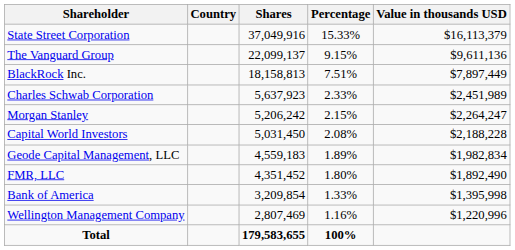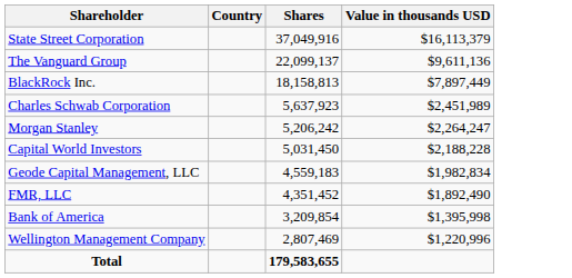 <table class="wikitable" style="text-align:center;">
 <tr>
 <th>Shareholder</th>
 <th>Country</th>
 <th>Shares</th>
-<th>Percentage</th>
 <th>Value in thousands USD</th>
 </tr>
 <tr>
 <td style="text-align:left;"><a href='#'>State Street Corporation</a></td>
 <td></td>
 <td style="text-align:right;">37,049,916</td>
-<td>15.33%</td>
 <td style="text-align:right;">$16,113,379</td>
 </tr>
 <tr>
 <td style="text-align:left;"><a href='#'>The Vanguard Group</a></td>
 <td></td>
 <td style="text-align:right;">22,099,137</td>
-<td>9.15%</td>
 <td style="text-align:right;">$9,611,136</td>
 </tr>
 <tr>
 <td style="text-align:left;"><a href='#'>BlackRock</a> Inc.</td>
 <td></td>
 <td style="text-align:right;">18,158,813</td>
-<td>7.51%</td>
 <td style="text-align:right;">$7,897,449</td>
 </tr>
 <tr>
 <td style="text-align:left;"><a href='#'>Charles Schwab Corporation</a></td>
 <td></td>
 <td style="text-align:right;">5,637,923</td>
-<td>2.33%</td>
 <td style="text-align:right;">$2,451,989</td>
 </tr>
 <tr>
 <td style="text-align:left;"><a href='#'>Morgan Stanley</a></td>
 <td></td>
 <td style="text-align:right;">5,206,242</td>
-<td>2.15%</td>
 <td style="text-align:right;">$2,264,247</td>
 </tr>
 <tr>
 <td style="text-align:left;"><a href='#'>Capital World Investors</a></td>
 <td></td>
 <td style="text-align:right;">5,031,450</td>
-<td>2.08%</td>
 <td style="text-align:right;">$2,188,228</td>
 </tr>
 <tr>
 <td style="text-align:left;"><a href='#'>Geode Capital Management</a>, LLC</td>
 <td></td>
 <td style="text-align:right;">4,559,183</td>
-<td>1.89%</td>
 <td style="text-align:right;">$1,982,834</td>
 </tr>
 <tr>
 <td style="text-align:left;"><a href='#'>FMR, LLC</a></td>
 <td></td>
 <td style="text-align:right;">4,351,452</td>
-<td>1.80%</td>
 <td style="text-align:right;">$1,892,490</td>
 </tr>
 <tr>
 <td style="text-align:left;"><a href='#'>Bank of America</a></td>
 <td></td>
 <td style="text-align:right;">3,209,854</td>
-<td>1.33%</td>
 <td style="text-align:right;">$1,395,998</td>
 </tr>
 <tr>
 <td style="text-align:left;"><a href='#'>Wellington Management Company</a></td>
 <td></td>
 <td style="text-align:right;">2,807,469</td>
-<td>1.16%</td>
 <td style="text-align:right;">$1,220,996</td>
 </tr>
 <tr>
 <td><strong>Total</strong></td>
 <td></td>
 <td><strong>179,583,655</strong></td>
-<td><strong>100%</strong></td>
 <td style="text-align:right;"></td>
 </tr>
 </table>
